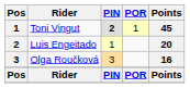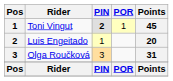 <table class="wikitable" style="font-size: 85%; text-align: center;">
 <tr valign="top">
 <th valign="middle">Pos</th>
 <th valign="middle">Rider</th>
 <th><a href='#'>PIN</a><br></th>
 <th><a href='#'>POR</a><br></th>
 <th valign="middle">Points</th>
 </tr>
 <tr>
 <th>1</th>
 <td align=left> <a href='#'>Toni Vingut</a></td>
 <td style="background:#dfdfdf;"><strong>2</strong></td>
 <td style="background:#ffffbf;">1</td>
 <th>45</th>
 </tr>
 <tr>
 <th>2</th>
 <td align=left> <a href='#'>Luis Engeitado</a></td>
 <td style="background:#ffffbf;">1</td>
 <td></td>
 <th>20</th>
 </tr>
 <tr>
 <th>3</th>
 <td align=left> <a href='#'>Olga Roučková</a></td>
 <td style="background:#ffdf9f;">3</td>
 <td></td>
-<th>16</th>
+<th>31</th>
 </tr>
 <tr>
 </tr>
 <tr valign="top">
 <th valign="middle">Pos</th>
 <th valign="middle">Rider</th>
 <th><a href='#'>PIN</a><br></th>
 <th><a href='#'>POR</a><br></th>
 <th valign="middle">Points</th>
 </tr>
 <tr>
 </tr>
 </table>
